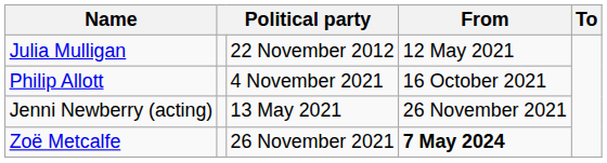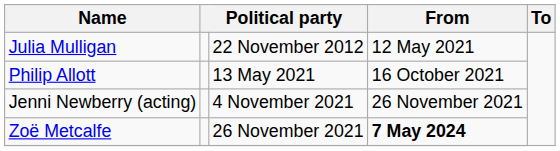 <table class="wikitable">
 <tr>
 <th scope="col">Name</th>
 <th scope="col" colspan="2">Political party</th>
 <th scope="col">From </th>
 <th scope="col">To</th>
 </tr>
 <tr>
 <td><a href='#'>Julia Mulligan</a></td>
 <td></td>
 <td>22 November 2012</td>
 <td>12 May 2021</td>
 </tr>
 <tr>
 <td><a href='#'>Philip Allott</a></td>
 <td></td>
-<td>4 November 2021</td>
+<td>13 May 2021</td>
 <td>16 October 2021</td>
 </tr>
 <tr>
 <td>Jenni Newberry (acting)</td>
 <td></td>
-<td>13 May 2021</td>
+<td>4 November 2021</td>
 <td>26 November 2021</td>
 </tr>
 <tr>
 <td><a href='#'>Zoë Metcalfe</a></td>
 <td></td>
 <td>26 November 2021</td>
 <td><strong>7 May 2024</strong></td>
 </tr>
 <tr>
 </tr>
 </table>
